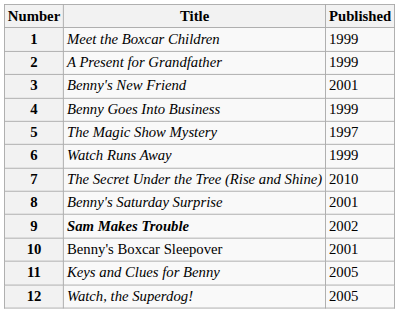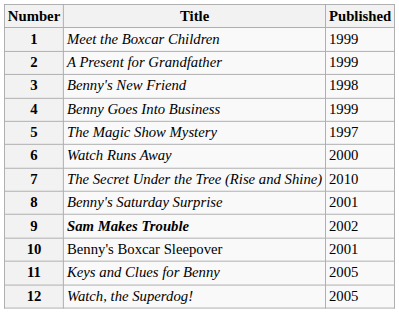 <table class="wikitable">
 <tr>
 <th>Number</th>
 <th>Title</th>
 <th>Published</th>
 </tr>
 <tr>
 <th>1</th>
 <td><em>Meet the Boxcar Children</em></td>
 <td>1999</td>
 </tr>
 <tr>
 <th>2</th>
 <td><em>A Present for Grandfather</em></td>
 <td>1999</td>
 </tr>
 <tr>
 <th>3</th>
 <td><em>Benny's New Friend</em></td>
-<td>2001</td>
+<td>1998</td>
 </tr>
 <tr>
 <th>4</th>
 <td><em>Benny Goes Into Business</em></td>
 <td>1999</td>
 </tr>
 <tr>
 <th>5</th>
 <td><em>The Magic Show Mystery</em></td>
 <td>1997</td>
 </tr>
 <tr>
 <th>6</th>
 <td><em>Watch Runs Away</em></td>
-<td>1999</td>
+<td>2000</td>
 </tr>
 <tr>
 <th>7</th>
 <td><em>The Secret Under the Tree (Rise and Shine)</em></td>
 <td>2010</td>
 </tr>
 <tr>
 <th>8</th>
 <td><em>Benny's Saturday Surprise</em></td>
 <td>2001</td>
 </tr>
 <tr>
 <th>9</th>
 <td><strong><em>Sam Makes Trouble</em></strong></td>
 <td>2002</td>
 </tr>
 <tr>
 <th>10</th>
 <td>Benny's Boxcar Sleepover</td>
 <td>2001</td>
 </tr>
 <tr>
 <th>11</th>
 <td><em>Keys and Clues for Benny</em></td>
 <td>2005</td>
 </tr>
 <tr>
 <th>12</th>
 <td><em>Watch, the Superdog!</em></td>
 <td>2005</td>
 </tr>
 </table>
